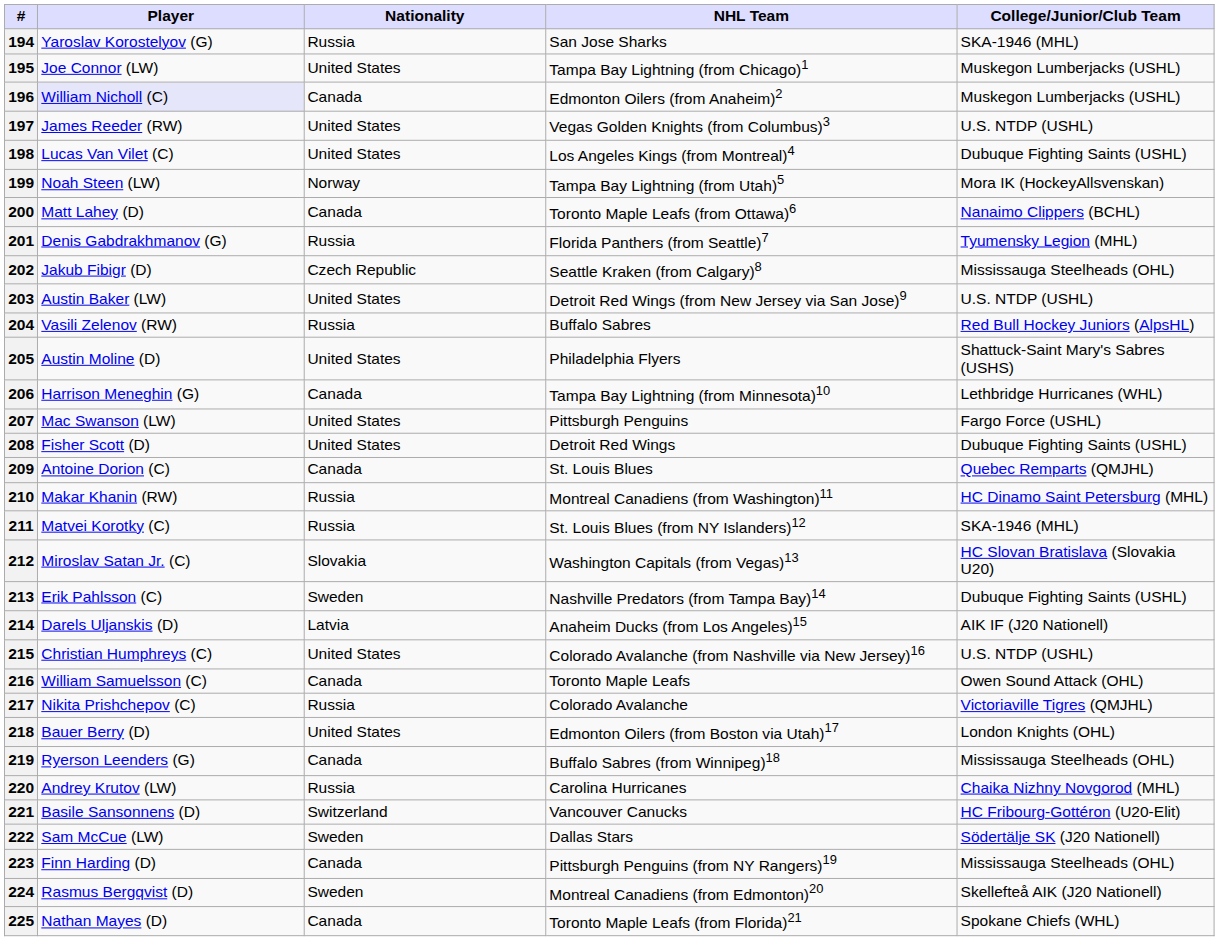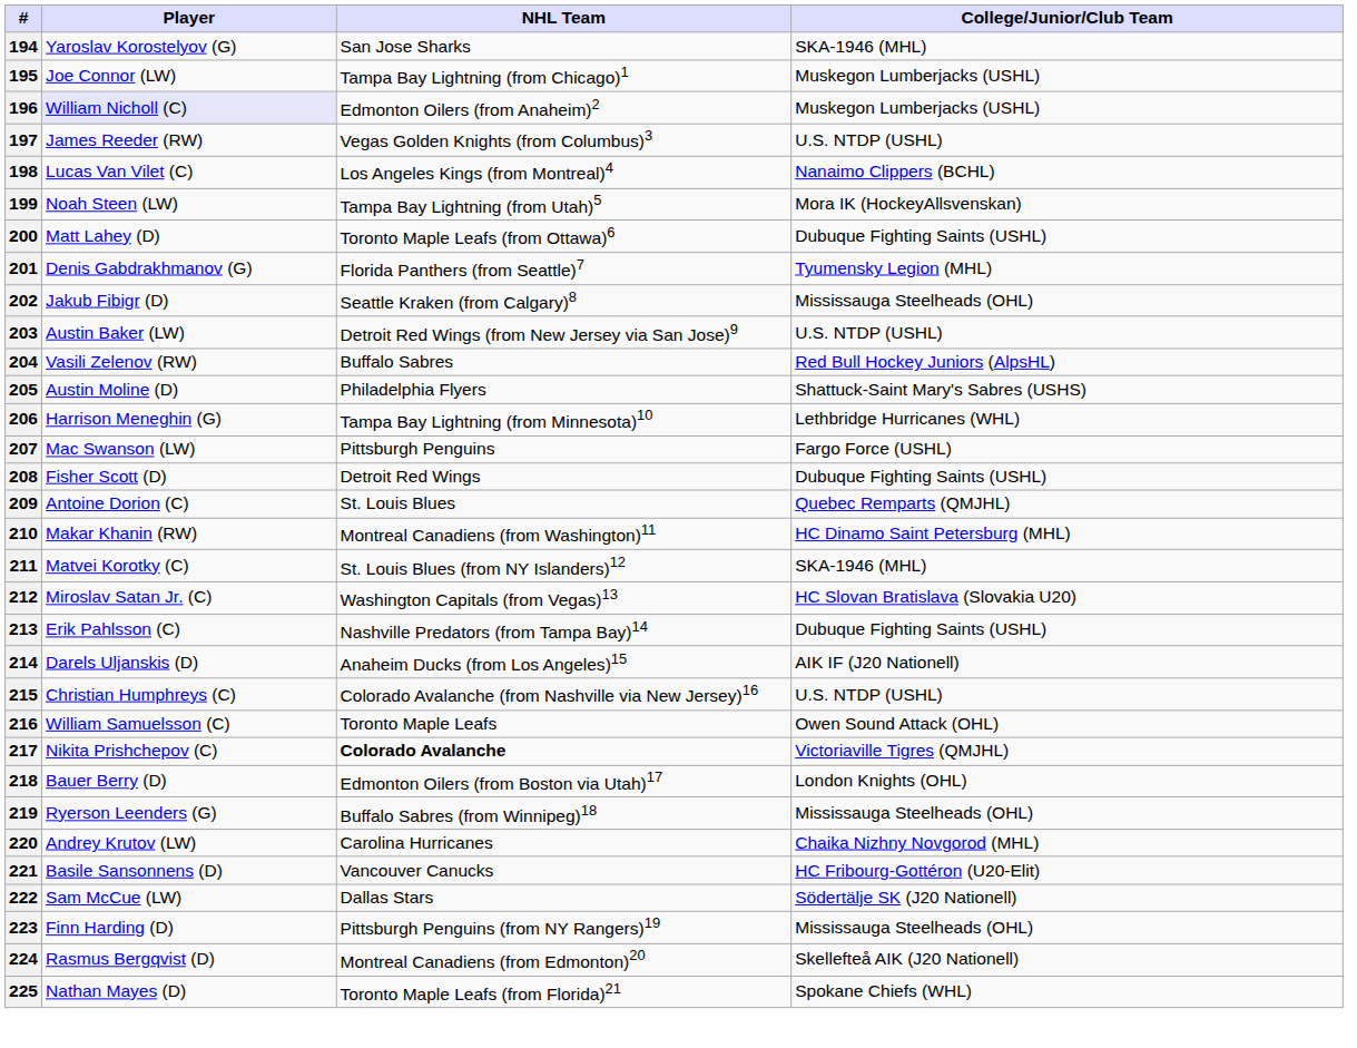 <table class="wikitable">
 <tr>
 <th style="background:#ddf; width:2.75%;">#</th>
 <th style="background:#ddf; width:22.0%;">Player</th>
-<th style="background:#ddf; width:20.0%;">Nationality</th>
 <th style="background:#ddf; width:34.0%;">NHL Team</th>
 <th style="background:#ddf; width:100.0%;">College/Junior/Club Team</th>
 </tr>
 <tr>
 <th>194</th>
 <td><a href='#'>Yaroslav Korostelyov</a> (G)</td>
-<td> Russia</td>
 <td>San Jose Sharks</td>
 <td>SKA-1946 (MHL)</td>
 </tr>
 <tr>
 <th>195</th>
 <td><a href='#'>Joe Connor</a> (LW)</td>
-<td> United States</td>
 <td>Tampa Bay Lightning (from Chicago)<sup>1</sup></td>
 <td>Muskegon Lumberjacks (USHL)</td>
 </tr>
 <tr>
 <th>196</th>
 <td style="background: lavender;"><a href='#'>William Nicholl</a> (C)</td>
-<td> Canada</td>
 <td>Edmonton Oilers (from Anaheim)<sup>2</sup></td>
 <td>Muskegon Lumberjacks (USHL)</td>
 </tr>
 <tr>
 <th>197</th>
 <td><a href='#'>James Reeder</a> (RW)</td>
-<td> United States</td>
 <td>Vegas Golden Knights (from Columbus)<sup>3</sup></td>
 <td>U.S. NTDP (USHL)</td>
 </tr>
 <tr>
 <th>198</th>
 <td><a href='#'>Lucas Van Vilet</a> (C)</td>
-<td> United States</td>
 <td>Los Angeles Kings (from Montreal)<sup>4</sup></td>
-<td>Dubuque Fighting Saints (USHL)</td>
+<td><a href='#'>Nanaimo Clippers</a> (BCHL)</td>
 </tr>
 <tr>
 <th>199</th>
 <td><a href='#'>Noah Steen</a> (LW)</td>
-<td> Norway</td>
 <td>Tampa Bay Lightning (from Utah)<sup>5</sup></td>
 <td>Mora IK (HockeyAllsvenskan)</td>
 </tr>
 <tr>
 <th>200</th>
 <td><a href='#'>Matt Lahey</a> (D)</td>
-<td> Canada</td>
 <td>Toronto Maple Leafs (from Ottawa)<sup>6</sup></td>
-<td><a href='#'>Nanaimo Clippers</a> (BCHL)</td>
+<td>Dubuque Fighting Saints (USHL)</td>
 </tr>
 <tr>
 <th>201</th>
 <td><a href='#'>Denis Gabdrakhmanov</a> (G)</td>
-<td> Russia</td>
 <td>Florida Panthers (from Seattle)<sup>7</sup></td>
 <td><a href='#'>Tyumensky Legion</a> (MHL)</td>
 </tr>
 <tr>
 <th>202</th>
 <td><a href='#'>Jakub Fibigr</a> (D)</td>
-<td> Czech Republic</td>
 <td>Seattle Kraken (from Calgary)<sup>8</sup></td>
 <td>Mississauga Steelheads (OHL)</td>
 </tr>
 <tr>
 <th>203</th>
 <td><a href='#'>Austin Baker</a> (LW)</td>
-<td> United States</td>
 <td>Detroit Red Wings (from New Jersey via San Jose)<sup>9</sup></td>
 <td>U.S. NTDP (USHL)</td>
 </tr>
 <tr>
 <th>204</th>
 <td><a href='#'>Vasili Zelenov</a> (RW)</td>
-<td> Russia</td>
 <td>Buffalo Sabres</td>
 <td><a href='#'>Red Bull Hockey Juniors</a> (<a href='#'>AlpsHL</a>)</td>
 </tr>
 <tr>
 <th>205</th>
 <td><a href='#'>Austin Moline</a> (D)</td>
-<td> United States</td>
 <td>Philadelphia Flyers</td>
 <td>Shattuck-Saint Mary's Sabres (USHS)</td>
 </tr>
 <tr>
 <th>206</th>
 <td><a href='#'>Harrison Meneghin</a> (G)</td>
-<td> Canada</td>
 <td>Tampa Bay Lightning (from Minnesota)<sup>10</sup></td>
 <td>Lethbridge Hurricanes (WHL)</td>
 </tr>
 <tr>
 <th>207</th>
 <td><a href='#'>Mac Swanson</a> (LW)</td>
-<td> United States</td>
 <td>Pittsburgh Penguins</td>
 <td>Fargo Force (USHL)</td>
 </tr>
 <tr>
 <th>208</th>
 <td><a href='#'>Fisher Scott</a> (D)</td>
-<td> United States</td>
 <td>Detroit Red Wings</td>
 <td>Dubuque Fighting Saints (USHL)</td>
 </tr>
 <tr>
 <th>209</th>
 <td><a href='#'>Antoine Dorion</a> (C)</td>
-<td> Canada</td>
 <td>St. Louis Blues</td>
 <td><a href='#'>Quebec Remparts</a> (QMJHL)</td>
 </tr>
 <tr>
 <th>210</th>
 <td><a href='#'>Makar Khanin</a> (RW)</td>
-<td> Russia</td>
 <td>Montreal Canadiens (from Washington)<sup>11</sup></td>
 <td><a href='#'>HC Dinamo Saint Petersburg</a> (MHL)</td>
 </tr>
 <tr>
 <th>211</th>
 <td><a href='#'>Matvei Korotky</a> (C)</td>
-<td> Russia</td>
 <td>St. Louis Blues (from NY Islanders)<sup>12</sup></td>
 <td>SKA-1946 (MHL)</td>
 </tr>
 <tr>
 <th>212</th>
 <td><a href='#'>Miroslav Satan Jr.</a> (C)</td>
-<td> Slovakia</td>
 <td>Washington Capitals (from Vegas)<sup>13</sup></td>
 <td><a href='#'>HC Slovan Bratislava</a> (Slovakia U20)</td>
 </tr>
 <tr>
 <th>213</th>
 <td><a href='#'>Erik Pahlsson</a> (C)</td>
-<td> Sweden</td>
 <td>Nashville Predators (from Tampa Bay)<sup>14</sup></td>
 <td>Dubuque Fighting Saints (USHL)</td>
 </tr>
 <tr>
 <th>214</th>
 <td><a href='#'>Darels Uljanskis</a> (D)</td>
-<td> Latvia</td>
 <td>Anaheim Ducks (from Los Angeles)<sup>15</sup></td>
 <td>AIK IF (J20 Nationell)</td>
 </tr>
 <tr>
 <th>215</th>
 <td><a href='#'>Christian Humphreys</a> (C)</td>
-<td> United States</td>
 <td>Colorado Avalanche (from Nashville via New Jersey)<sup>16</sup></td>
 <td>U.S. NTDP (USHL)</td>
 </tr>
 <tr>
 <th>216</th>
 <td><a href='#'>William Samuelsson</a> (C)</td>
-<td> Canada</td>
 <td>Toronto Maple Leafs</td>
 <td>Owen Sound Attack (OHL)</td>
 </tr>
 <tr>
 <th>217</th>
 <td><a href='#'>Nikita Prishchepov</a> (C)</td>
-<td> Russia</td>
-<td>Colorado Avalanche</td>
+<td><strong>Colorado Avalanche</strong></td>
 <td><a href='#'>Victoriaville Tigres</a> (QMJHL)</td>
 </tr>
 <tr>
 <th>218</th>
 <td><a href='#'>Bauer Berry</a> (D)</td>
-<td> United States</td>
 <td>Edmonton Oilers (from Boston via Utah)<sup>17</sup></td>
 <td>London Knights (OHL)</td>
 </tr>
 <tr>
 <th>219</th>
 <td><a href='#'>Ryerson Leenders</a> (G)</td>
-<td> Canada</td>
 <td>Buffalo Sabres (from Winnipeg)<sup>18</sup></td>
 <td>Mississauga Steelheads (OHL)</td>
 </tr>
 <tr>
 <th>220</th>
 <td><a href='#'>Andrey Krutov</a> (LW)</td>
-<td> Russia</td>
 <td>Carolina Hurricanes</td>
 <td><a href='#'>Chaika Nizhny Novgorod</a> (MHL)</td>
 </tr>
 <tr>
 <th>221</th>
 <td><a href='#'>Basile Sansonnens</a> (D)</td>
-<td> Switzerland</td>
 <td>Vancouver Canucks</td>
 <td><a href='#'>HC Fribourg-Gottéron</a> (U20-Elit)</td>
 </tr>
 <tr>
 <th>222</th>
 <td><a href='#'>Sam McCue</a> (LW)</td>
-<td> Sweden</td>
 <td>Dallas Stars</td>
 <td><a href='#'>Södertälje SK</a> (J20 Nationell)</td>
 </tr>
 <tr>
 <th>223</th>
 <td><a href='#'>Finn Harding</a> (D)</td>
-<td> Canada</td>
 <td>Pittsburgh Penguins (from NY Rangers)<sup>19</sup></td>
 <td>Mississauga Steelheads (OHL)</td>
 </tr>
 <tr>
 <th>224</th>
 <td><a href='#'>Rasmus Bergqvist</a> (D)</td>
-<td> Sweden</td>
 <td>Montreal Canadiens (from Edmonton)<sup>20</sup></td>
 <td>Skellefteå AIK (J20 Nationell)</td>
 </tr>
 <tr>
 <th>225</th>
 <td><a href='#'>Nathan Mayes</a> (D)</td>
-<td> Canada</td>
 <td>Toronto Maple Leafs (from Florida)<sup>21</sup></td>
 <td>Spokane Chiefs (WHL)</td>
 </tr>
 </table>
